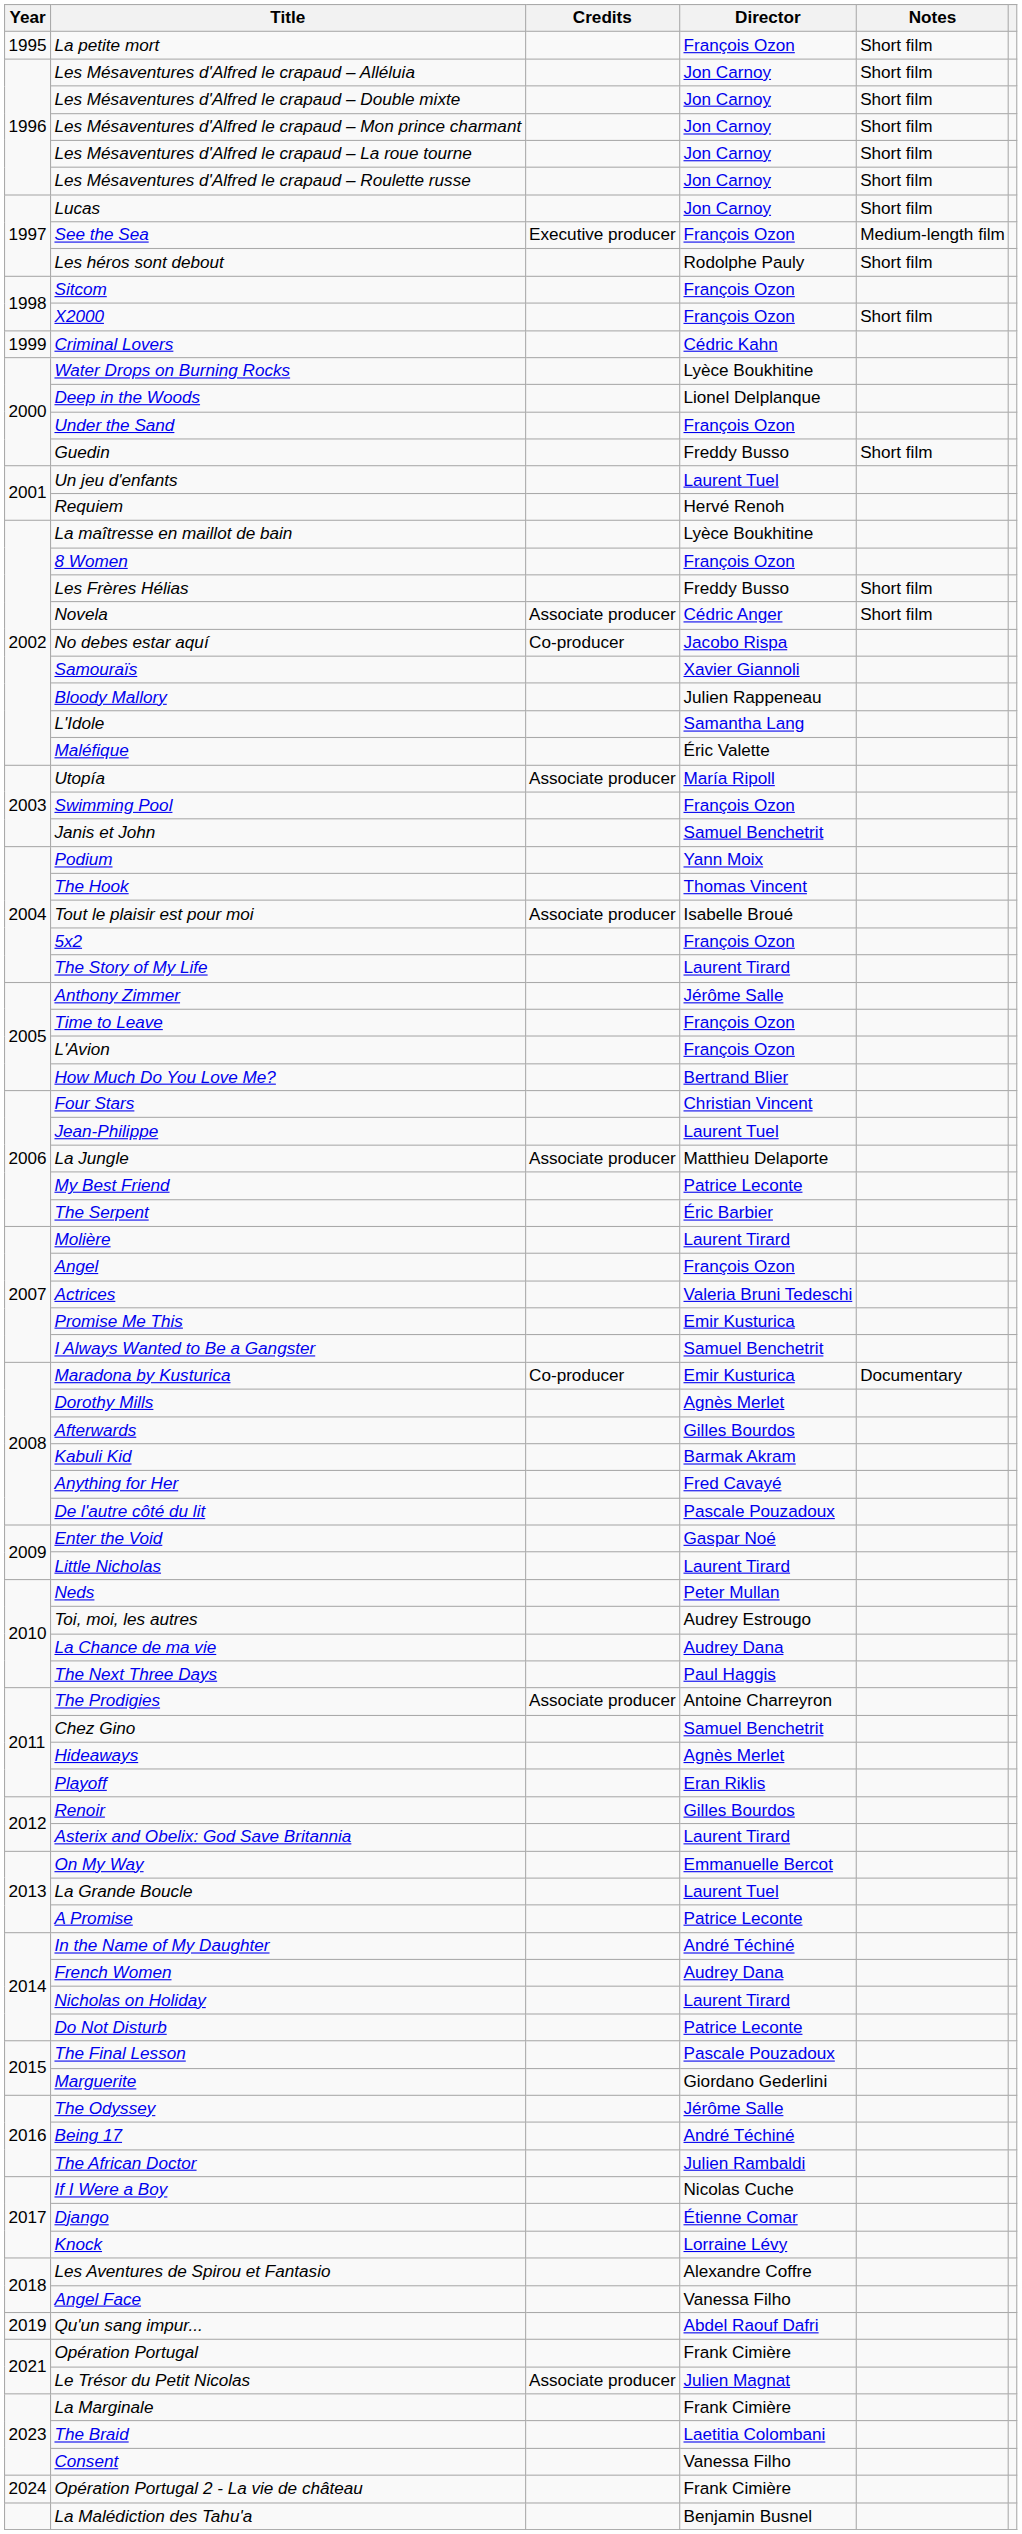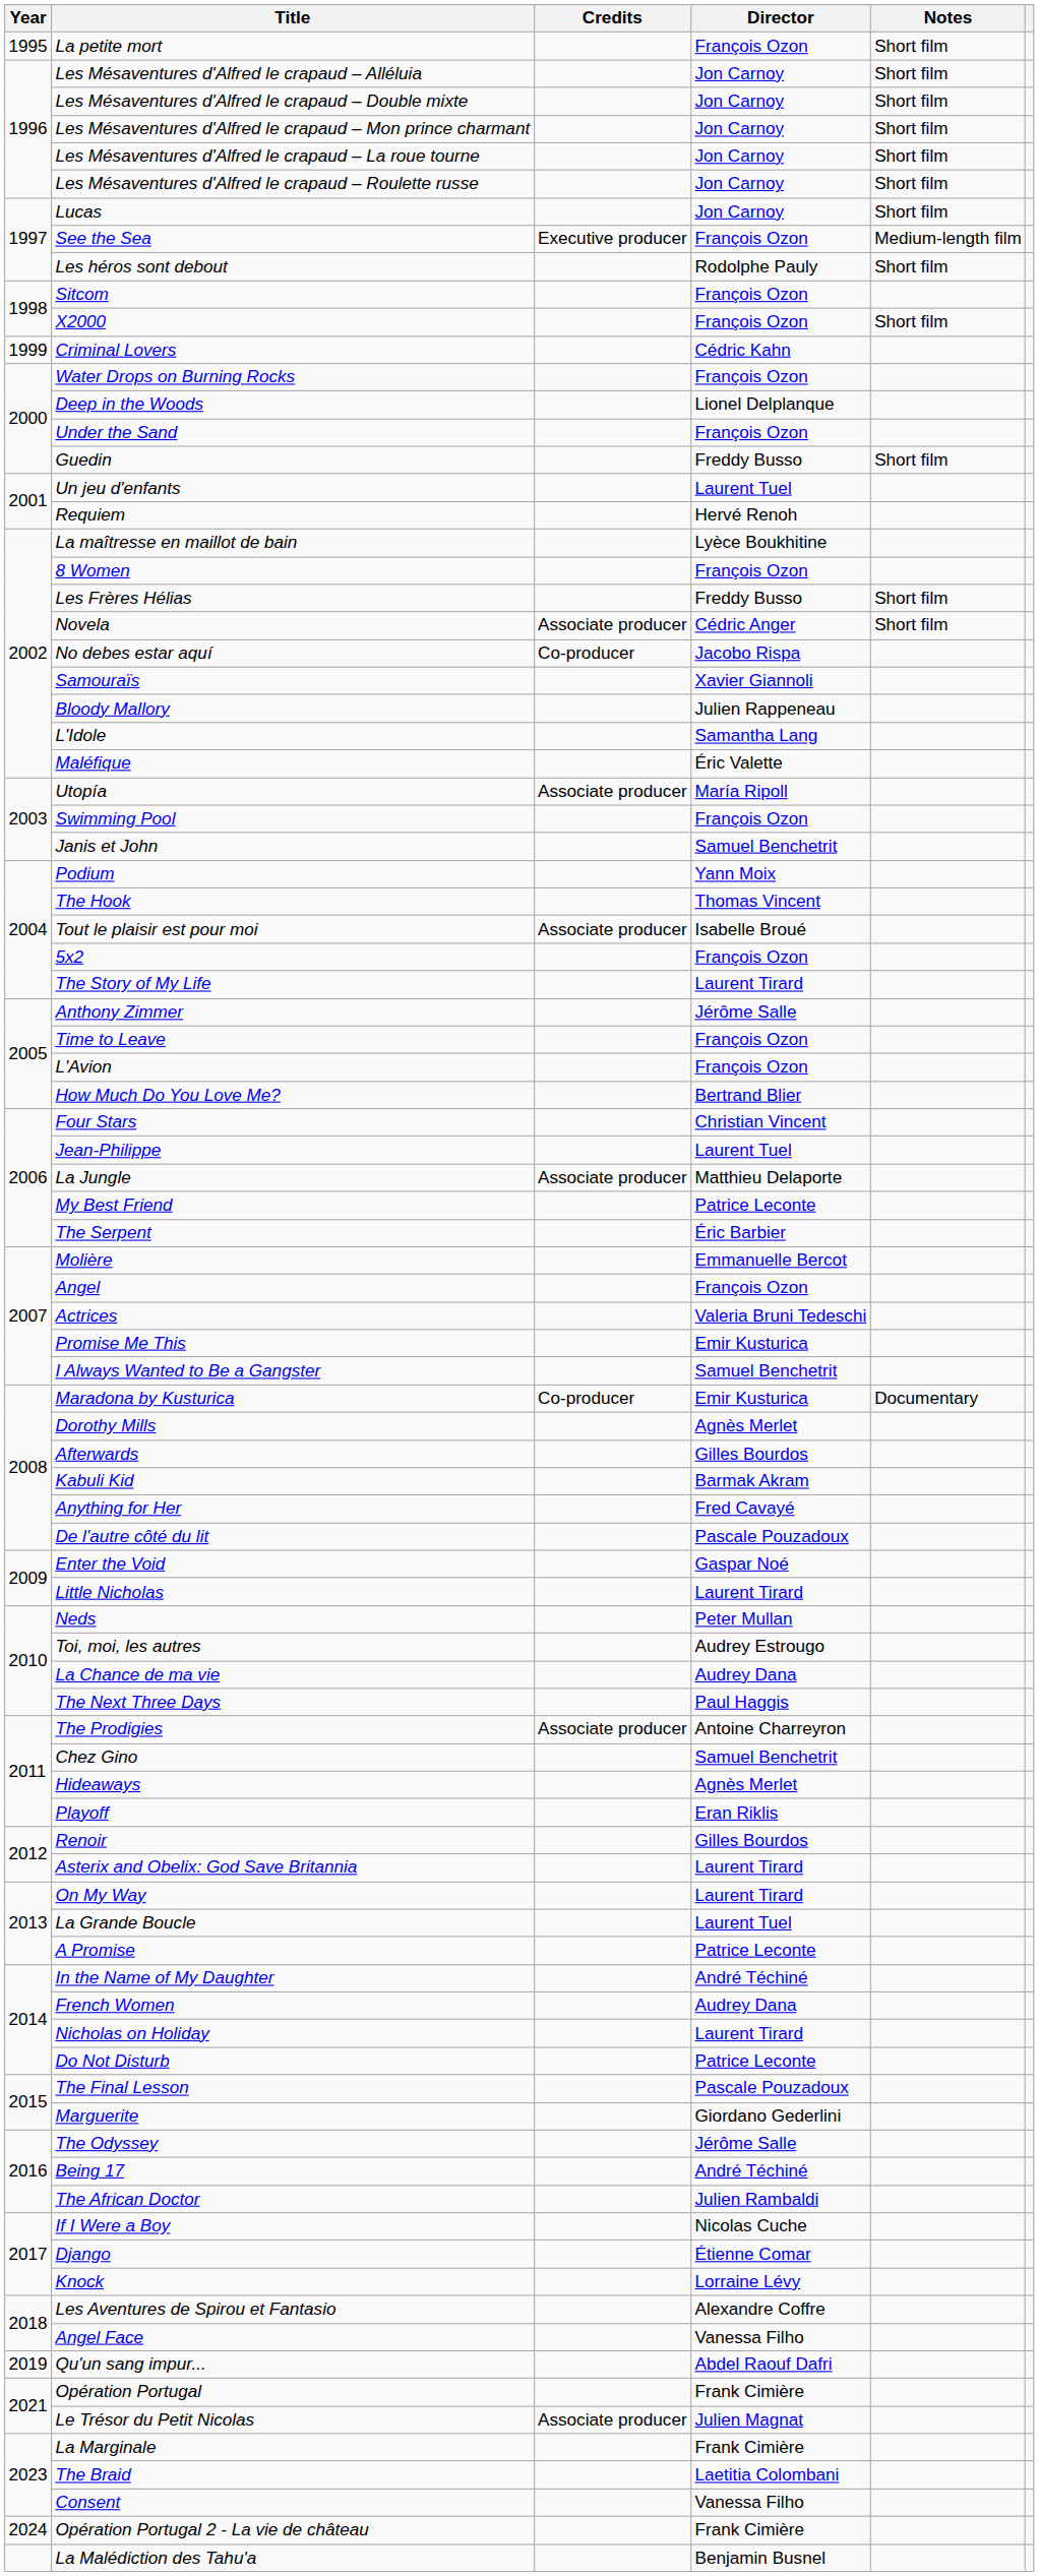 <table class="wikitable">
 <tr>
 <th>Year</th>
 <th>Title</th>
 <th>Credits</th>
 <th>Director</th>
 <th>Notes</th>
 <th></th>
 </tr>
 <tr>
 <td>1995</td>
 <td><em>La petite mort</em></td>
 <td></td>
 <td><a href='#'>François Ozon</a></td>
 <td>Short film</td>
 <td></td>
 </tr>
 <tr>
 <td rowspan="5">1996</td>
 <td><em>Les Mésaventures d'Alfred le crapaud – Alléluia</em></td>
 <td></td>
 <td><a href='#'>Jon Carnoy</a></td>
 <td>Short film</td>
 <td></td>
 </tr>
 <tr>
 <td><em>Les Mésaventures d'Alfred le crapaud – Double mixte</em></td>
 <td></td>
 <td><a href='#'>Jon Carnoy</a></td>
 <td>Short film</td>
 <td></td>
 </tr>
 <tr>
 <td><em>Les Mésaventures d'Alfred le crapaud – Mon prince charmant</em></td>
 <td></td>
 <td><a href='#'>Jon Carnoy</a></td>
 <td>Short film</td>
 <td></td>
 </tr>
 <tr>
 <td><em>Les Mésaventures d'Alfred le crapaud – La roue tourne</em></td>
 <td></td>
 <td><a href='#'>Jon Carnoy</a></td>
 <td>Short film</td>
 <td></td>
 </tr>
 <tr>
 <td><em>Les Mésaventures d'Alfred le crapaud – Roulette russe</em></td>
 <td></td>
 <td><a href='#'>Jon Carnoy</a></td>
 <td>Short film</td>
 <td></td>
 </tr>
 <tr>
 <td rowspan="3">1997</td>
 <td><em>Lucas</em></td>
 <td></td>
 <td><a href='#'>Jon Carnoy</a></td>
 <td>Short film</td>
 <td></td>
 </tr>
 <tr>
 <td><em><a href='#'>See the Sea</a></em></td>
 <td>Executive producer</td>
 <td><a href='#'>François Ozon</a></td>
 <td>Medium-length film</td>
 <td></td>
 </tr>
 <tr>
 <td><em>Les héros sont debout</em></td>
 <td></td>
 <td>Rodolphe Pauly</td>
 <td>Short film</td>
 <td></td>
 </tr>
 <tr>
 <td rowspan="2">1998</td>
 <td><em><a href='#'>Sitcom</a></em></td>
 <td></td>
 <td><a href='#'>François Ozon</a></td>
 <td></td>
 <td></td>
 </tr>
 <tr>
 <td><em><a href='#'>X2000</a></em></td>
 <td></td>
 <td><a href='#'>François Ozon</a></td>
 <td>Short film</td>
 <td></td>
 </tr>
 <tr>
 <td>1999</td>
 <td><em><a href='#'>Criminal Lovers</a></em></td>
 <td></td>
 <td><a href='#'>Cédric Kahn</a></td>
 <td></td>
 <td></td>
 </tr>
 <tr>
 <td rowspan="4">2000</td>
 <td><em><a href='#'>Water Drops on Burning Rocks</a></em></td>
 <td></td>
-<td>Lyèce Boukhitine</td>
+<td><a href='#'>François Ozon</a></td>
 <td></td>
 <td></td>
 </tr>
 <tr>
 <td><em><a href='#'>Deep in the Woods</a></em></td>
 <td></td>
 <td>Lionel Delplanque</td>
 <td></td>
 <td></td>
 </tr>
 <tr>
 <td><em><a href='#'>Under the Sand</a></em></td>
 <td></td>
 <td><a href='#'>François Ozon</a></td>
 <td></td>
 <td></td>
 </tr>
 <tr>
 <td><em>Guedin</em></td>
 <td></td>
 <td>Freddy Busso</td>
 <td>Short film</td>
 <td></td>
 </tr>
 <tr>
 <td rowspan="2">2001</td>
 <td><em>Un jeu d'enfants</em></td>
 <td></td>
 <td><a href='#'>Laurent Tuel</a></td>
 <td></td>
 <td></td>
 </tr>
 <tr>
 <td><em>Requiem</em></td>
 <td></td>
 <td>Hervé Renoh</td>
 <td></td>
 <td></td>
 </tr>
 <tr>
 <td rowspan="9">2002</td>
 <td><em>La maîtresse en maillot de bain</em></td>
 <td></td>
 <td>Lyèce Boukhitine</td>
 <td></td>
 <td></td>
 </tr>
 <tr>
 <td><em><a href='#'>8 Women</a></em></td>
 <td></td>
 <td><a href='#'>François Ozon</a></td>
 <td></td>
 <td></td>
 </tr>
 <tr>
 <td><em>Les Frères Hélias</em></td>
 <td></td>
 <td>Freddy Busso</td>
 <td>Short film</td>
 <td></td>
 </tr>
 <tr>
 <td><em>Novela</em></td>
 <td>Associate producer</td>
 <td><a href='#'>Cédric Anger</a></td>
 <td>Short film</td>
 <td></td>
 </tr>
 <tr>
 <td><em>No debes estar aquí</em></td>
 <td>Co-producer</td>
 <td><a href='#'>Jacobo Rispa</a></td>
 <td></td>
 <td></td>
 </tr>
 <tr>
 <td><em><a href='#'>Samouraïs</a></em></td>
 <td></td>
 <td><a href='#'>Xavier Giannoli</a></td>
 <td></td>
 <td></td>
 </tr>
 <tr>
 <td><em><a href='#'>Bloody Mallory</a></em></td>
 <td></td>
 <td>Julien Rappeneau</td>
 <td></td>
 <td></td>
 </tr>
 <tr>
 <td><em>L'Idole</em></td>
 <td></td>
 <td><a href='#'>Samantha Lang</a></td>
 <td></td>
 <td></td>
 </tr>
 <tr>
 <td><em><a href='#'>Maléfique</a></em></td>
 <td></td>
 <td>Éric Valette</td>
 <td></td>
 <td></td>
 </tr>
 <tr>
 <td rowspan="3">2003</td>
 <td><em>Utopía</em></td>
 <td>Associate producer</td>
 <td><a href='#'>María Ripoll</a></td>
 <td></td>
 <td></td>
 </tr>
 <tr>
 <td><em><a href='#'>Swimming Pool</a></em></td>
 <td></td>
 <td><a href='#'>François Ozon</a></td>
 <td></td>
 <td></td>
 </tr>
 <tr>
 <td><em>Janis et John</em></td>
 <td></td>
 <td><a href='#'>Samuel Benchetrit</a></td>
 <td></td>
 <td></td>
 </tr>
 <tr>
 <td rowspan="5">2004</td>
 <td><em><a href='#'>Podium</a></em></td>
 <td></td>
 <td><a href='#'>Yann Moix</a></td>
 <td></td>
 <td></td>
 </tr>
 <tr>
 <td><em><a href='#'>The Hook</a></em></td>
 <td></td>
 <td><a href='#'>Thomas Vincent</a></td>
 <td></td>
 <td></td>
 </tr>
 <tr>
 <td><em>Tout le plaisir est pour moi</em></td>
 <td>Associate producer</td>
 <td>Isabelle Broué</td>
 <td></td>
 <td></td>
 </tr>
 <tr>
 <td><em><a href='#'>5x2</a></em></td>
 <td></td>
 <td><a href='#'>François Ozon</a></td>
 <td></td>
 <td></td>
 </tr>
 <tr>
 <td><em><a href='#'>The Story of My Life</a></em></td>
 <td></td>
 <td><a href='#'>Laurent Tirard</a></td>
 <td></td>
 <td></td>
 </tr>
 <tr>
 <td rowspan="4">2005</td>
 <td><em><a href='#'>Anthony Zimmer</a></em></td>
 <td></td>
 <td><a href='#'>Jérôme Salle</a></td>
 <td></td>
 <td></td>
 </tr>
 <tr>
 <td><em><a href='#'>Time to Leave</a></em></td>
 <td></td>
 <td><a href='#'>François Ozon</a></td>
 <td></td>
 <td></td>
 </tr>
 <tr>
 <td><em>L'Avion</em></td>
 <td></td>
 <td><a href='#'>François Ozon</a></td>
 <td></td>
 <td></td>
 </tr>
 <tr>
 <td><em><a href='#'>How Much Do You Love Me?</a></em></td>
 <td></td>
 <td><a href='#'>Bertrand Blier</a></td>
 <td></td>
 <td></td>
 </tr>
 <tr>
 <td rowspan="5">2006</td>
 <td><em><a href='#'>Four Stars</a></em></td>
 <td></td>
 <td><a href='#'>Christian Vincent</a></td>
 <td></td>
 <td></td>
 </tr>
 <tr>
 <td><em><a href='#'>Jean-Philippe</a></em></td>
 <td></td>
 <td><a href='#'>Laurent Tuel</a></td>
 <td></td>
 <td></td>
 </tr>
 <tr>
 <td><em>La Jungle</em></td>
 <td>Associate producer</td>
 <td>Matthieu Delaporte</td>
 <td></td>
 <td></td>
 </tr>
 <tr>
 <td><em><a href='#'>My Best Friend</a></em></td>
 <td></td>
 <td><a href='#'>Patrice Leconte</a></td>
 <td></td>
 <td></td>
 </tr>
 <tr>
 <td><em><a href='#'>The Serpent</a></em></td>
 <td></td>
 <td><a href='#'>Éric Barbier</a></td>
 <td></td>
 <td></td>
 </tr>
 <tr>
 <td rowspan="5">2007</td>
 <td><em><a href='#'>Molière</a></em></td>
 <td></td>
-<td><a href='#'>Laurent Tirard</a></td>
+<td><a href='#'>Emmanuelle Bercot</a></td>
 <td></td>
 <td></td>
 </tr>
 <tr>
 <td><em><a href='#'>Angel</a></em></td>
 <td></td>
 <td><a href='#'>François Ozon</a></td>
 <td></td>
 <td></td>
 </tr>
 <tr>
 <td><em><a href='#'>Actrices</a></em></td>
 <td></td>
 <td><a href='#'>Valeria Bruni Tedeschi</a></td>
 <td></td>
 <td></td>
 </tr>
 <tr>
 <td><em><a href='#'>Promise Me This</a></em></td>
 <td></td>
 <td><a href='#'>Emir Kusturica</a></td>
 <td></td>
 <td></td>
 </tr>
 <tr>
 <td><em><a href='#'>I Always Wanted to Be a Gangster</a></em></td>
 <td></td>
 <td><a href='#'>Samuel Benchetrit</a></td>
 <td></td>
 <td></td>
 </tr>
 <tr>
 <td rowspan="6">2008</td>
 <td><em><a href='#'>Maradona by Kusturica</a></em></td>
 <td>Co-producer</td>
 <td><a href='#'>Emir Kusturica</a></td>
 <td>Documentary</td>
 <td></td>
 </tr>
 <tr>
 <td><em><a href='#'>Dorothy Mills</a></em></td>
 <td></td>
 <td><a href='#'>Agnès Merlet</a></td>
 <td></td>
 <td></td>
 </tr>
 <tr>
 <td><em><a href='#'>Afterwards</a></em></td>
 <td></td>
 <td><a href='#'>Gilles Bourdos</a></td>
 <td></td>
 <td></td>
 </tr>
 <tr>
 <td><em><a href='#'>Kabuli Kid</a></em></td>
 <td></td>
 <td><a href='#'>Barmak Akram</a></td>
 <td></td>
 <td></td>
 </tr>
 <tr>
 <td><em><a href='#'>Anything for Her</a></em></td>
 <td></td>
 <td><a href='#'>Fred Cavayé</a></td>
 <td></td>
 <td></td>
 </tr>
 <tr>
 <td><em><a href='#'>De l'autre côté du lit</a></em></td>
 <td></td>
 <td><a href='#'>Pascale Pouzadoux</a></td>
 <td></td>
 <td></td>
 </tr>
 <tr>
 <td rowspan="2">2009</td>
 <td><em><a href='#'>Enter the Void</a></em></td>
 <td></td>
 <td><a href='#'>Gaspar Noé</a></td>
 <td></td>
 <td align="center"></td>
 </tr>
 <tr>
 <td><em><a href='#'>Little Nicholas</a></em></td>
 <td></td>
 <td><a href='#'>Laurent Tirard</a></td>
 <td></td>
 <td></td>
 </tr>
 <tr>
 <td rowspan="4">2010</td>
 <td><em><a href='#'>Neds</a></em></td>
 <td></td>
 <td><a href='#'>Peter Mullan</a></td>
 <td></td>
 <td></td>
 </tr>
 <tr>
 <td><em>Toi, moi, les autres</em></td>
 <td></td>
 <td>Audrey Estrougo</td>
 <td></td>
 <td></td>
 </tr>
 <tr>
 <td><em><a href='#'>La Chance de ma vie</a></em></td>
 <td></td>
 <td><a href='#'>Audrey Dana</a></td>
 <td></td>
 <td></td>
 </tr>
 <tr>
 <td><em><a href='#'>The Next Three Days</a></em></td>
 <td></td>
 <td><a href='#'>Paul Haggis</a></td>
 <td></td>
 <td></td>
 </tr>
 <tr>
 <td rowspan="4">2011</td>
 <td><em><a href='#'>The Prodigies</a></em></td>
 <td>Associate producer</td>
 <td>Antoine Charreyron</td>
 <td></td>
 <td></td>
 </tr>
 <tr>
 <td><em>Chez Gino</em></td>
 <td></td>
 <td><a href='#'>Samuel Benchetrit</a></td>
 <td></td>
 <td></td>
 </tr>
 <tr>
 <td><em><a href='#'>Hideaways</a></em></td>
 <td></td>
 <td><a href='#'>Agnès Merlet</a></td>
 <td></td>
 <td></td>
 </tr>
 <tr>
 <td><em><a href='#'>Playoff</a></em></td>
 <td></td>
 <td><a href='#'>Eran Riklis</a></td>
 <td></td>
 <td></td>
 </tr>
 <tr>
 <td rowspan="2">2012</td>
 <td><em><a href='#'>Renoir</a></em></td>
 <td></td>
 <td><a href='#'>Gilles Bourdos</a></td>
 <td></td>
 <td></td>
 </tr>
 <tr>
 <td><em><a href='#'>Asterix and Obelix: God Save Britannia</a></em></td>
 <td></td>
 <td><a href='#'>Laurent Tirard</a></td>
 <td></td>
 <td></td>
 </tr>
 <tr>
 <td rowspan="3">2013</td>
 <td><em><a href='#'>On My Way</a></em></td>
 <td></td>
-<td><a href='#'>Emmanuelle Bercot</a></td>
+<td><a href='#'>Laurent Tirard</a></td>
 <td></td>
 <td></td>
 </tr>
 <tr>
 <td><em>La Grande Boucle</em></td>
 <td></td>
 <td><a href='#'>Laurent Tuel</a></td>
 <td></td>
 <td></td>
 </tr>
 <tr>
 <td><em><a href='#'>A Promise</a></em></td>
 <td></td>
 <td><a href='#'>Patrice Leconte</a></td>
 <td></td>
 <td></td>
 </tr>
 <tr>
 <td rowspan="4">2014</td>
 <td><em><a href='#'>In the Name of My Daughter</a></em></td>
 <td></td>
 <td><a href='#'>André Téchiné</a></td>
 <td></td>
 <td></td>
 </tr>
 <tr>
 <td><em><a href='#'>French Women</a></em></td>
 <td></td>
 <td><a href='#'>Audrey Dana</a></td>
 <td></td>
 <td></td>
 </tr>
 <tr>
 <td><em><a href='#'>Nicholas on Holiday</a></em></td>
 <td></td>
 <td><a href='#'>Laurent Tirard</a></td>
 <td></td>
 <td></td>
 </tr>
 <tr>
 <td><em><a href='#'>Do Not Disturb</a></em></td>
 <td></td>
 <td><a href='#'>Patrice Leconte</a></td>
 <td></td>
 <td></td>
 </tr>
 <tr>
 <td rowspan="2">2015</td>
 <td><em><a href='#'>The Final Lesson</a></em></td>
 <td></td>
 <td><a href='#'>Pascale Pouzadoux</a></td>
 <td></td>
 <td></td>
 </tr>
 <tr>
 <td><em><a href='#'>Marguerite</a></em></td>
 <td></td>
 <td>Giordano Gederlini</td>
 <td></td>
 <td align="center"></td>
 </tr>
 <tr>
 <td rowspan="3">2016</td>
 <td><em><a href='#'>The Odyssey</a></em></td>
 <td></td>
 <td><a href='#'>Jérôme Salle</a></td>
 <td></td>
 <td align="center"></td>
 </tr>
 <tr>
 <td><em><a href='#'>Being 17</a></em></td>
 <td></td>
 <td><a href='#'>André Téchiné</a></td>
 <td></td>
 <td align="center"></td>
 </tr>
 <tr>
 <td><em><a href='#'>The African Doctor</a></em></td>
 <td></td>
 <td><a href='#'>Julien Rambaldi</a></td>
 <td></td>
 <td></td>
 </tr>
 <tr>
 <td rowspan="3">2017</td>
 <td><em><a href='#'>If I Were a Boy</a></em></td>
 <td></td>
 <td>Nicolas Cuche</td>
 <td></td>
 <td></td>
 </tr>
 <tr>
 <td><em><a href='#'>Django</a></em></td>
 <td></td>
 <td><a href='#'>Étienne Comar</a></td>
 <td></td>
 <td></td>
 </tr>
 <tr>
 <td><em><a href='#'>Knock</a></em></td>
 <td></td>
 <td><a href='#'>Lorraine Lévy</a></td>
 <td></td>
 <td align="center"></td>
 </tr>
 <tr>
 <td rowspan="2">2018</td>
 <td><em>Les Aventures de Spirou et Fantasio</em></td>
 <td></td>
 <td>Alexandre Coffre</td>
 <td></td>
 <td></td>
 </tr>
 <tr>
 <td><em><a href='#'>Angel Face</a></em></td>
 <td></td>
 <td>Vanessa Filho</td>
 <td></td>
 <td align="center"></td>
 </tr>
 <tr>
 <td>2019</td>
 <td><em>Qu'un sang impur...</em></td>
 <td></td>
 <td><a href='#'>Abdel Raouf Dafri</a></td>
 <td></td>
 <td align="center"></td>
 </tr>
 <tr>
 <td rowspan="2">2021</td>
 <td><em>Opération Portugal</em></td>
 <td></td>
 <td>Frank Cimière</td>
 <td></td>
 <td align="center"></td>
 </tr>
 <tr>
 <td><em>Le Trésor du Petit Nicolas</em></td>
 <td>Associate producer</td>
 <td><a href='#'>Julien Magnat</a></td>
 <td></td>
 <td></td>
 </tr>
 <tr>
 <td rowspan="3">2023</td>
 <td><em>La Marginale</em></td>
 <td></td>
 <td>Frank Cimière</td>
 <td></td>
 <td></td>
 </tr>
 <tr>
 <td><em><a href='#'>The Braid</a></em></td>
 <td></td>
 <td><a href='#'>Laetitia Colombani</a></td>
 <td></td>
 <td></td>
 </tr>
 <tr>
 <td><em><a href='#'>Consent</a></em></td>
 <td></td>
 <td>Vanessa Filho</td>
 <td></td>
 <td align="center"></td>
 </tr>
 <tr>
 <td>2024</td>
 <td><em>Opération Portugal 2 - La vie de château</em></td>
 <td></td>
 <td>Frank Cimière</td>
 <td></td>
 <td></td>
 </tr>
 <tr>
 <td></td>
 <td><em>La Malédiction des Tahu'a</em></td>
 <td></td>
 <td>Benjamin Busnel</td>
 <td></td>
 <td></td>
 </tr>
 <tr>
 </tr>
 </table>
